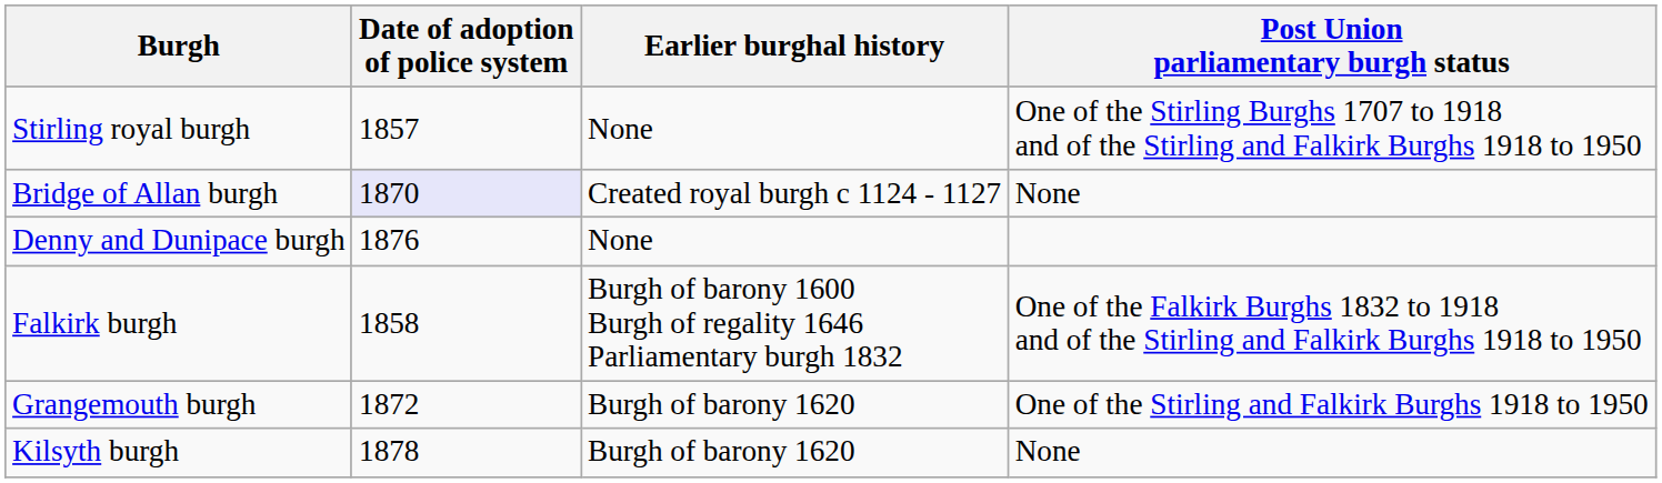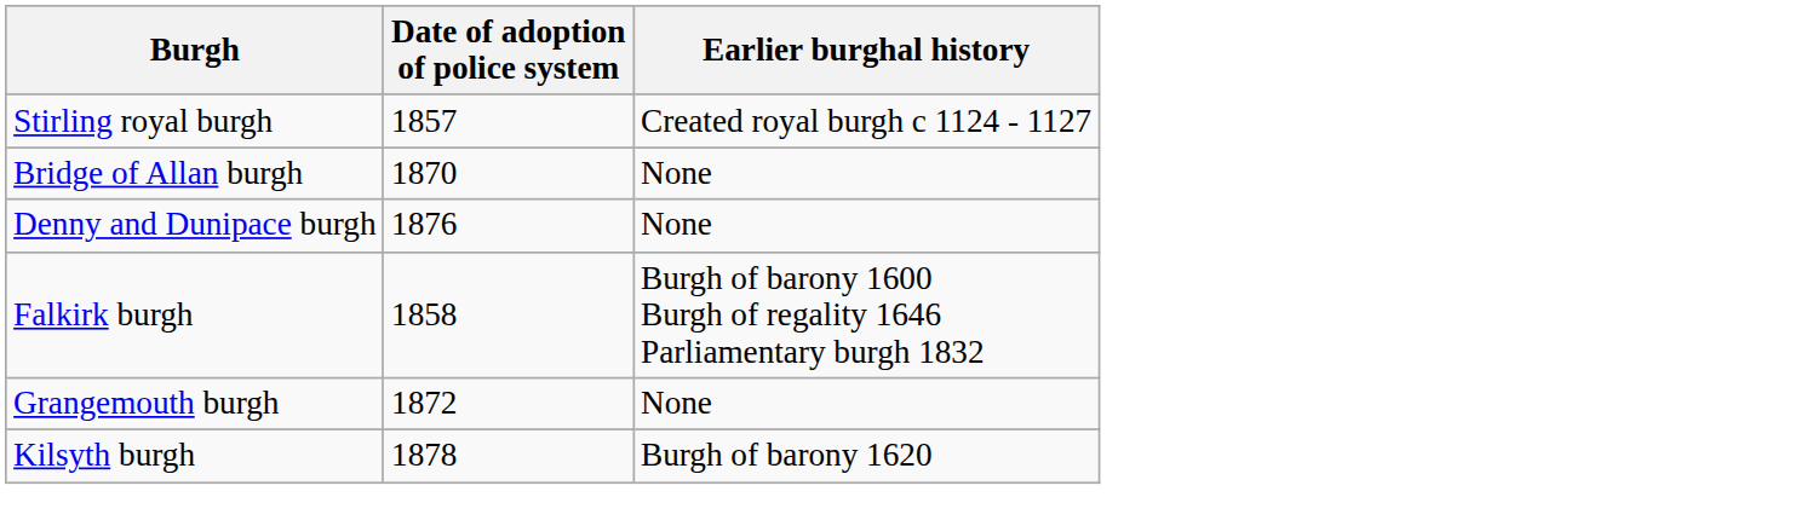 <table class="wikitable">
 <tr>
 <th>Burgh</th>
 <th>Date of adoption <br> of police system</th>
 <th>Earlier burghal history</th>
-<th><a href='#'>Post Union</a> <br> <a href='#'>parliamentary burgh</a> status</th>
 </tr>
 <tr>
 <td><a href='#'>Stirling</a> royal burgh</td>
 <td>1857</td>
-<td>None</td>
-<td>One of the <a href='#'>Stirling Burghs</a> 1707 to 1918 <br> and of the <a href='#'>Stirling and Falkirk Burghs</a> 1918 to 1950</td>
+<td>Created royal burgh c 1124 - 1127</td>
 </tr>
 <tr>
 <td><a href='#'>Bridge of Allan</a> burgh</td>
-<td style="background: lavender;">1870</td>
-<td>Created royal burgh c 1124 - 1127</td>
+<td>1870</td>
 <td>None</td>
 </tr>
 <tr>
 <td><a href='#'>Denny and Dunipace</a> burgh</td>
 <td>1876</td>
 <td>None</td>
-<td></td>
 </tr>
 <tr>
 <td><a href='#'>Falkirk</a> burgh</td>
 <td>1858</td>
 <td>Burgh of barony 1600 <br> Burgh of regality 1646 <br> Parliamentary burgh 1832</td>
-<td>One of the <a href='#'>Falkirk Burghs</a> 1832 to 1918 <br> and of the <a href='#'>Stirling and Falkirk Burghs</a> 1918 to 1950</td>
 </tr>
 <tr>
 <td><a href='#'>Grangemouth</a> burgh</td>
 <td>1872</td>
-<td>Burgh of barony 1620</td>
-<td>One of the <a href='#'>Stirling and Falkirk Burghs</a> 1918 to 1950</td>
+<td>None</td>
 </tr>
 <tr>
 <td><a href='#'>Kilsyth</a> burgh</td>
 <td>1878</td>
 <td>Burgh of barony 1620</td>
-<td>None</td>
 </tr>
 </table>
